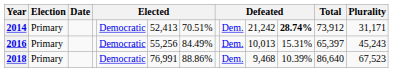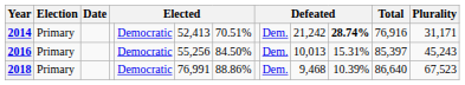 <table class=wikitable>
 <tr>
 <th>Year</th>
 <th>Election</th>
 <th>Date</th>
 <th ! colspan="4">Elected</th>
 <th ! colspan="4">Defeated</th>
 <th>Total</th>
 <th>Plurality</th>
 </tr>
 <tr>
 <th valign="top"><a href='#'>2014</a></th>
 <td valign="top">Primary</td>
 <td valign="top"></td>
 <td valign="top"></td>
 <td valign="top" ><a href='#'>Democratic</a></td>
 <td valign="top" align="right">52,413</td>
 <td valign="top" align="right">70.51%</td>
 <td valign="top"></td>
 <td valign="top" ><a href='#'>Dem.</a></td>
 <td valign="top" align="right">21,242</td>
 <td valign="top" align="right"><strong>28.74%</strong></td>
-<td valign="top" align="right">73,912</td>
+<td valign="top" align="right">76,916</td>
 <td valign="top" align="right">31,171</td>
 </tr>
 <tr>
 <th valign="top"><a href='#'>2016</a></th>
 <td valign="top">Primary</td>
 <td valign="top"></td>
 <td valign="top"></td>
 <td valign="top" ><a href='#'>Democratic</a></td>
 <td valign="top" align="right">55,256</td>
-<td valign="top" align="right">84.49%</td>
+<td valign="top" align="right">84.50%</td>
 <td valign="top"></td>
 <td valign="top" ><a href='#'>Dem.</a></td>
 <td valign="top" align="right">10,013</td>
 <td valign="top" align="right">15.31%</td>
-<td valign="top" align="right">65,397</td>
+<td valign="top" align="right">85,397</td>
 <td valign="top" align="right">45,243</td>
 </tr>
 <tr>
 <th valign="top"><a href='#'>2018</a></th>
 <td valign="top">Primary</td>
 <td valign="top"></td>
 <td valign="top"></td>
 <td valign="top" ><a href='#'>Democratic</a></td>
 <td valign="top" align="right">76,991</td>
 <td valign="top" align="right">88.86%</td>
 <td valign="top"></td>
 <td valign="top" ><a href='#'>Dem.</a></td>
 <td valign="top" align="right">9,468</td>
 <td valign="top" align="right">10.39%</td>
 <td valign="top" align="right">86,640</td>
 <td valign="top" align="right">67,523</td>
 </tr>
 </table>
